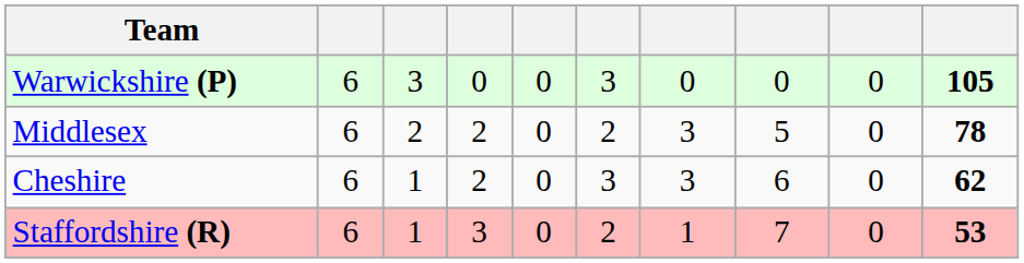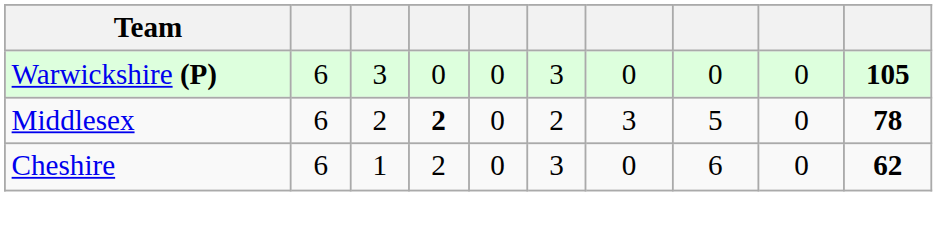 <table class="wikitable" style="text-align:center">
 <tr>
 <th width="150">Team</th>
 <th width="25"></th>
 <th width="25"></th>
 <th width="25"></th>
 <th width="25"></th>
 <th width="25"></th>
 <th width="40"></th>
 <th width="40"></th>
 <th width="40"></th>
 <th width="40"></th>
 </tr>
 <tr style="background:#dfd">
 <td style="text-align:left"><a href='#'>Warwickshire</a> <strong>(P)</strong></td>
 <td>6</td>
 <td>3</td>
 <td>0</td>
 <td>0</td>
 <td>3</td>
 <td>0</td>
 <td>0</td>
 <td>0</td>
 <td><strong>105</strong></td>
 </tr>
 <tr>
 <td style="text-align:left"><a href='#'>Middlesex</a></td>
 <td>6</td>
 <td>2</td>
-<td>2</td>
+<td><strong>2</strong></td>
 <td>0</td>
 <td>2</td>
 <td>3</td>
 <td>5</td>
 <td>0</td>
 <td><strong>78</strong></td>
 </tr>
 <tr>
 <td style="text-align:left"><a href='#'>Cheshire</a></td>
 <td>6</td>
 <td>1</td>
 <td>2</td>
 <td>0</td>
 <td>3</td>
-<td>3</td>
+<td>0</td>
 <td>6</td>
 <td>0</td>
 <td><strong>62</strong></td>
 </tr>
-<tr style="background:#FFBBBB">
-<td style="text-align:left"><a href='#'>Staffordshire</a> <strong>(R)</strong></td>
-<td>6</td>
-<td>1</td>
-<td>3</td>
-<td>0</td>
-<td>2</td>
-<td>1</td>
-<td>7</td>
-<td>0</td>
-<td><strong>53</strong></td>
-</tr>
 </table>
